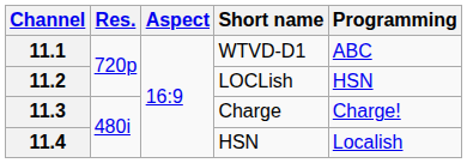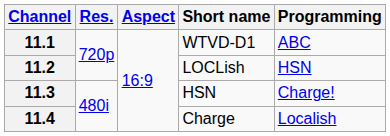 <table class="wikitable">
 <tr>
 <th scope = "col"><a href='#'>Channel</a></th>
 <th scope = "col"><a href='#'>Res.</a></th>
 <th scope = "col"><a href='#'>Aspect</a></th>
 <th scope = "col">Short name</th>
 <th scope = "col">Programming</th>
 </tr>
 <tr>
 <th scope = "row">11.1</th>
 <td rowspan=2><a href='#'>720p</a></td>
 <td rowspan=4><a href='#'>16:9</a></td>
 <td>WTVD-D1</td>
 <td><a href='#'>ABC</a></td>
 </tr>
 <tr>
 <th scope = "row">11.2</th>
 <td>LOCLish</td>
 <td><a href='#'>HSN</a></td>
 </tr>
 <tr>
 <th scope = "row">11.3</th>
 <td rowspan=2><a href='#'>480i</a></td>
-<td>Charge</td>
+<td>HSN</td>
 <td><a href='#'>Charge!</a></td>
 </tr>
 <tr>
 <th scope = "row">11.4</th>
-<td>HSN</td>
+<td>Charge</td>
 <td><a href='#'>Localish</a></td>
 </tr>
 </table>
